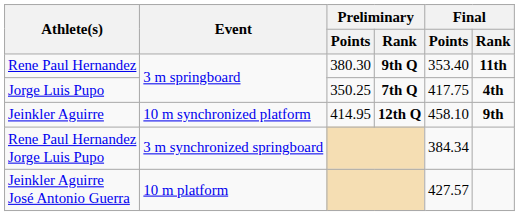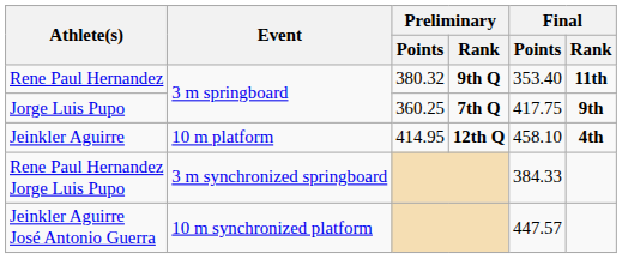 <table class=wikitable style="font-size:90%">
 <tr>
 <th rowspan="2">Athlete(s)</th>
 <th rowspan="2">Event</th>
 <th colspan="2">Preliminary</th>
 <th colspan="2">Final</th>
 </tr>
 <tr>
 <th>Points</th>
 <th>Rank</th>
 <th>Points</th>
 <th>Rank</th>
 </tr>
 <tr>
 <td><a href='#'>Rene Paul Hernandez</a></td>
 <td rowspan=2><a href='#'>3 m springboard</a></td>
-<td align=center>380.30</td>
+<td align=center>380.32</td>
 <td align=center><strong>9th Q</strong></td>
 <td align=center>353.40</td>
 <td align=center><strong>11th</strong></td>
 </tr>
 <tr>
 <td><a href='#'>Jorge Luis Pupo</a></td>
-<td align=center>350.25</td>
+<td align=center>360.25</td>
 <td align=center><strong>7th Q</strong></td>
 <td align=center>417.75</td>
-<td align=center><strong>4th</strong></td>
+<td align=center><strong>9th</strong></td>
 </tr>
 <tr>
 <td><a href='#'>Jeinkler Aguirre</a></td>
-<td><a href='#'>10 m synchronized platform</a></td>
+<td><a href='#'>10 m platform</a></td>
 <td align=center>414.95</td>
 <td align=center><strong>12th Q</strong></td>
 <td align=center>458.10</td>
-<td align=center><strong>9th</strong></td>
+<td align=center><strong>4th</strong></td>
 </tr>
 <tr>
 <td><a href='#'>Rene Paul Hernandez</a><br><a href='#'>Jorge Luis Pupo</a></td>
 <td><a href='#'>3 m synchronized springboard</a></td>
 <td colspan=2 bgcolor=wheat></td>
-<td align=center>384.34</td>
+<td align=center>384.33</td>
 <td align=center></td>
 </tr>
 <tr>
 <td><a href='#'>Jeinkler Aguirre</a><br><a href='#'>José Antonio Guerra</a></td>
-<td><a href='#'>10 m platform</a></td>
+<td><a href='#'>10 m synchronized platform</a></td>
 <td colspan=2 bgcolor=wheat></td>
-<td align=center>427.57</td>
+<td align=center>447.57</td>
 <td align=center></td>
 </tr>
 </table>
